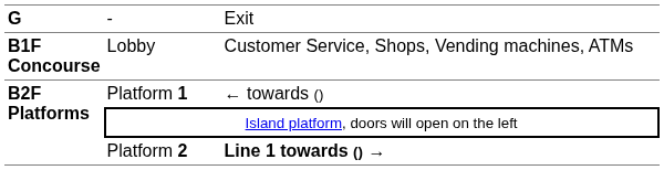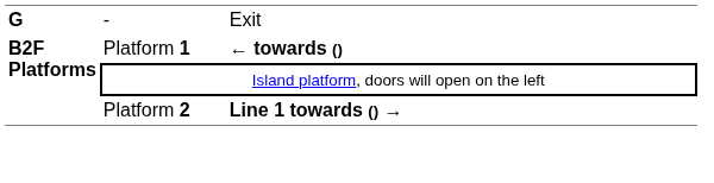 <table table border=0 cellspacing=0 cellpadding=3>
 <tr>
 <td style="border-top:solid 1px gray;" width=50 valign=top><strong>G</strong></td>
 <td style="border-top:solid 1px gray;" width=100 valign=top>-</td>
 <td style="border-top:solid 1px gray;" width=390 valign=top>Exit</td>
 </tr>
 <tr>
-<td style="border-bottom:solid 1px gray; border-top:solid 1px gray;" valign=top width=50><strong>B1F<br>Concourse</strong></td>
-<td style="border-bottom:solid 1px gray; border-top:solid 1px gray;" valign=top width=100>Lobby</td>
-<td style="border-bottom:solid 1px gray; border-top:solid 1px gray;" valign=top width=390>Customer Service, Shops, Vending machines, ATMs</td>
-</tr>
-<tr>
 <td style="border-bottom:solid 1px gray;" rowspan=3 valign=top><strong>B2F<br>Platforms</strong></td>
 <td>Platform <strong>1</strong></td>
-<td>←  towards  <small>()</small></td>
+<td><strong>←  towards  <small>()</small></strong></td>
 </tr>
 <tr>
 <td style="border-right:solid 2px black;border-left:solid 2px black;border-top:solid 2px black;border-bottom:solid 2px black;text-align:center;" colspan=2><small><a href='#'>Island platform</a>, doors will open on the left</small></td>
 </tr>
 <tr>
 <td style="border-bottom:solid 1px gray;">Platform <strong>2</strong></td>
 <td style="border-bottom:solid 1px gray;"><strong>  Line 1 towards  <small>()</small> →</strong></td>
 </tr>
 </table>
